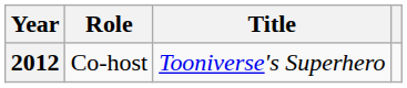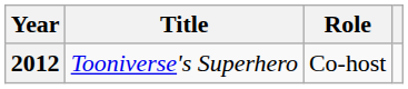 <table class="wikitable plainrowheaders">
 <tr>
 <th scope="col">Year</th>
+<th scope="col">Title</th>
 <th scope="col">Role</th>
-<th scope="col">Title</th>
 <th scope="col" class="unsortable"></th>
 </tr>
 <tr>
 <th scope="row">2012</th>
+<td><em><a href='#'>Tooniverse</a>'s Superhero</em></td>
 <td>Co-host</td>
-<td><em><a href='#'>Tooniverse</a>'s Superhero</em></td>
 <td style="text-align:center"></td>
 </tr>
 </table>
